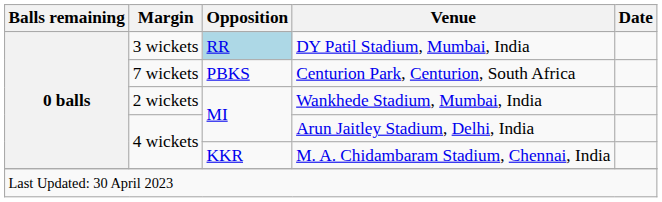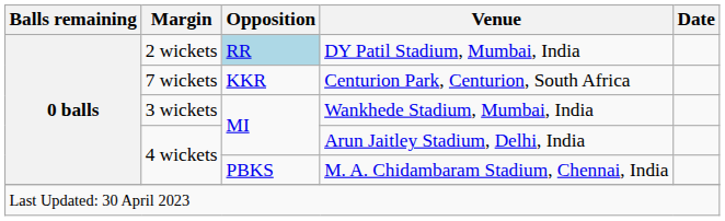 <table class="wikitable">
 <tr>
 <th>Balls remaining</th>
 <th>Margin</th>
 <th>Opposition</th>
 <th>Venue</th>
 <th>Date</th>
 </tr>
 <tr>
 <th rowspan=5>0 balls</th>
-<td>3 wickets</td>
+<td>2 wickets</td>
 <td style="background: lightblue;"><a href='#'>RR</a></td>
 <td><a href='#'>DY Patil Stadium</a>, <a href='#'>Mumbai</a>, India</td>
 <td></td>
 </tr>
 <tr>
 <td>7 wickets</td>
-<td><a href='#'>PBKS</a></td>
+<td><a href='#'>KKR</a></td>
 <td><a href='#'>Centurion Park</a>, <a href='#'>Centurion</a>, South Africa</td>
 <td></td>
 </tr>
 <tr>
-<td>2 wickets</td>
+<td>3 wickets</td>
 <td rowspan=2><a href='#'>MI</a></td>
 <td><a href='#'>Wankhede Stadium</a>, <a href='#'>Mumbai</a>, India</td>
 <td></td>
 </tr>
 <tr>
 <td rowspan=2>4 wickets</td>
 <td><a href='#'>Arun Jaitley Stadium</a>, <a href='#'>Delhi</a>, India</td>
 <td></td>
 </tr>
 <tr>
-<td><a href='#'>KKR</a></td>
+<td><a href='#'>PBKS</a></td>
 <td><a href='#'>M. A. Chidambaram Stadium</a>, <a href='#'>Chennai</a>, India</td>
 <td></td>
 </tr>
 <tr>
 </tr>
 <tr class=sortbottom>
 <td colspan=5><small>Last Updated: 30 April 2023</small></td>
 </tr>
 </table>
